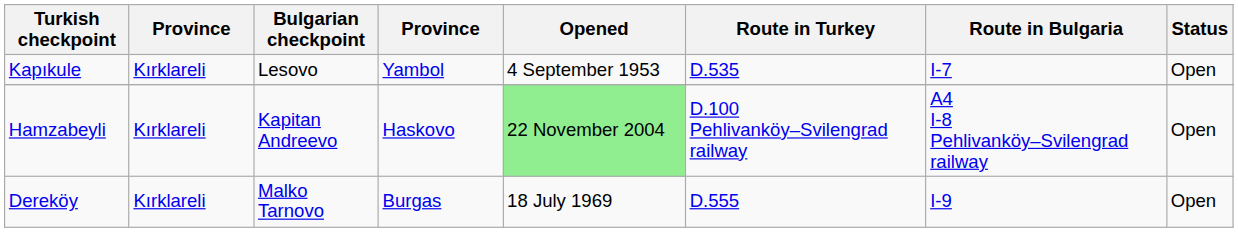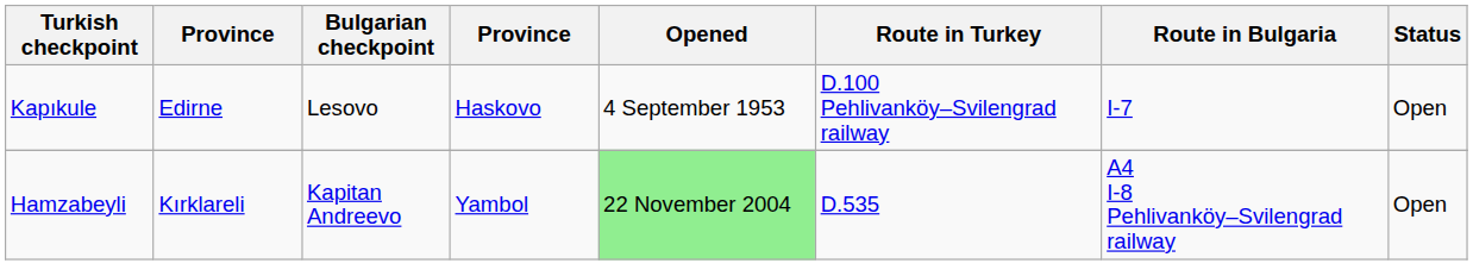 <table class="wikitable">
 <tr>
 <th width=100> Turkish checkpoint</th>
 <th width=100>Province</th>
 <th width=100> Bulgarian checkpoint</th>
 <th width=100>Province</th>
 <th width=150>Opened</th>
 <th width=200>Route in Turkey</th>
 <th width=200>Route in Bulgaria</th>
 <th width=50>Status</th>
 </tr>
 <tr>
 <td><a href='#'>Kapıkule</a></td>
-<td><a href='#'>Kırklareli</a></td>
+<td><a href='#'>Edirne</a></td>
 <td>Lesovo</td>
-<td><a href='#'>Yambol</a></td>
+<td><a href='#'>Haskovo</a></td>
 <td>4 September 1953</td>
-<td> <a href='#'>D.535</a></td>
+<td> <a href='#'>D.100</a><br><a href='#'>Pehlivanköy–Svilengrad railway</a></td>
 <td> <a href='#'>I-7</a></td>
 <td><span>Open</span></td>
 </tr>
 <tr>
 </tr>
 <tr>
 <td><a href='#'>Hamzabeyli</a></td>
 <td><a href='#'>Kırklareli</a></td>
 <td><a href='#'>Kapitan Andreevo</a></td>
-<td><a href='#'>Haskovo</a></td>
+<td><a href='#'>Yambol</a></td>
 <td style="background: lightgreen;">22 November 2004</td>
-<td> <a href='#'>D.100</a><br><a href='#'>Pehlivanköy–Svilengrad railway</a></td>
+<td> <a href='#'>D.535</a></td>
 <td> <a href='#'>A4</a><br> <a href='#'>I-8</a><br><a href='#'>Pehlivanköy–Svilengrad railway</a></td>
 <td><span>Open</span></td>
 </tr>
-<tr>
-<td><a href='#'>Dereköy</a></td>
-<td><a href='#'>Kırklareli</a></td>
-<td><a href='#'>Malko Tarnovo</a></td>
-<td><a href='#'>Burgas</a></td>
-<td>18 July 1969</td>
-<td> <a href='#'>D.555</a></td>
-<td> <a href='#'>I-9</a></td>
-<td><span>Open</span></td>
-</tr>
 </table>
